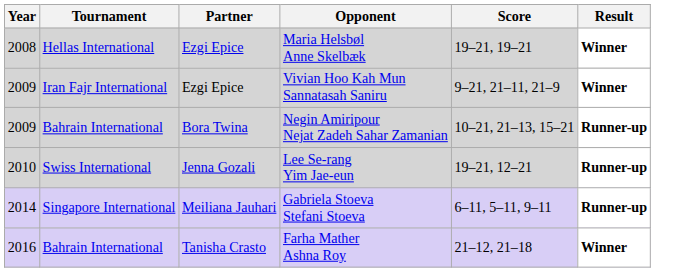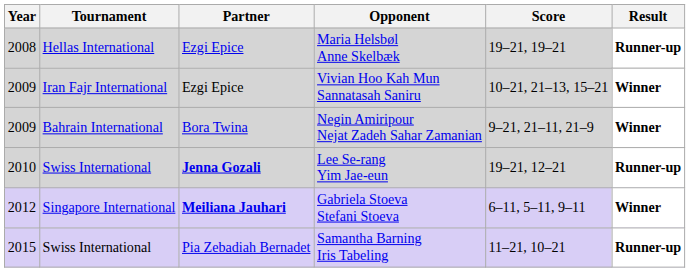 <table class="sortable wikitable" style="font-size: 90%;">
 <tr>
 <th>Year</th>
 <th>Tournament</th>
 <th>Partner</th>
 <th>Opponent</th>
 <th>Score</th>
 <th>Result</th>
 </tr>
 <tr style="background:#D5D5D5">
 <td align="center">2008</td>
 <td align="left"><a href='#'>Hellas International</a></td>
 <td align="left"> <a href='#'>Ezgi Epice</a></td>
 <td align="left"> <a href='#'>Maria Helsbøl</a> <br>  <a href='#'>Anne Skelbæk</a></td>
 <td align="left">19–21, 19–21</td>
-<td style="text-align:left; background:white"> <strong>Winner</strong></td>
+<td style="text-align:left; background:white"> <strong>Runner-up</strong></td>
 </tr>
 <tr style="background:#D5D5D5">
 <td align="center">2009</td>
 <td align="left"><a href='#'>Iran Fajr International</a></td>
 <td align="left"> Ezgi Epice</td>
 <td align="left"> <a href='#'>Vivian Hoo Kah Mun</a> <br>  <a href='#'>Sannatasah Saniru</a></td>
-<td align="left">9–21, 21–11, 21–9</td>
+<td align="left">10–21, 21–13, 15–21</td>
 <td style="text-align:left; background:white"> <strong>Winner</strong></td>
 </tr>
 <tr style="background:#D5D5D5">
 <td align="center">2009</td>
 <td align="left"><a href='#'>Bahrain International</a></td>
 <td align="left"> <a href='#'>Bora Twina</a></td>
 <td align="left"> <a href='#'>Negin Amiripour</a> <br>  <a href='#'>Nejat Zadeh Sahar Zamanian</a></td>
-<td align="left">10–21, 21–13, 15–21</td>
-<td style="text-align:left; background:white"> <strong>Runner-up</strong></td>
+<td align="left">9–21, 21–11, 21–9</td>
+<td style="text-align:left; background:white"> <strong>Winner</strong></td>
 </tr>
 <tr style="background:#D5D5D5">
 <td align="center">2010</td>
 <td align="left"><a href='#'>Swiss International</a></td>
-<td align="left"> <a href='#'>Jenna Gozali</a></td>
+<td align="left"><strong> <a href='#'>Jenna Gozali</a></strong></td>
 <td align="left"> <a href='#'>Lee Se-rang</a> <br>  <a href='#'>Yim Jae-eun</a></td>
 <td align="left">19–21, 12–21</td>
 <td style="text-align:left; background:white"> <strong>Runner-up</strong></td>
 </tr>
 <tr style="background:#D8CEF6">
-<td align="center">2014</td>
+<td align="center">2012</td>
 <td align="left"><a href='#'>Singapore International</a></td>
-<td align="left"> <a href='#'>Meiliana Jauhari</a></td>
+<td align="left"><strong> <a href='#'>Meiliana Jauhari</a></strong></td>
 <td align="left"> <a href='#'>Gabriela Stoeva</a> <br>  <a href='#'>Stefani Stoeva</a></td>
 <td align="left">6–11, 5–11, 9–11</td>
+<td style="text-align:left; background:white"> <strong>Winner</strong></td>
+</tr>
+<tr style="background:#D8CEF6">
+<td align="center">2015</td>
+<td align="left">Swiss International</td>
+<td align="left"> <a href='#'>Pia Zebadiah Bernadet</a></td>
+<td align="left"> <a href='#'>Samantha Barning</a> <br>  <a href='#'>Iris Tabeling</a></td>
+<td align="left">11–21, 10–21</td>
 <td style="text-align:left; background:white"> <strong>Runner-up</strong></td>
 </tr>
-<tr style="background:#D8CEF6">
-<td align="center">2016</td>
-<td align="left"><a href='#'>Bahrain International</a></td>
-<td align="left"> <a href='#'>Tanisha Crasto</a></td>
-<td align="left"> <a href='#'>Farha Mather</a> <br>  <a href='#'>Ashna Roy</a></td>
-<td align="left">21–12, 21–18</td>
-<td style="text-align:left; background:white"> <strong>Winner</strong></td>
-</tr>
 </table>
